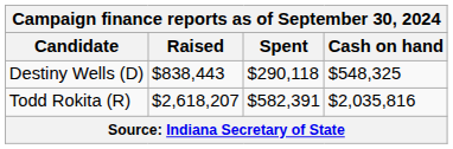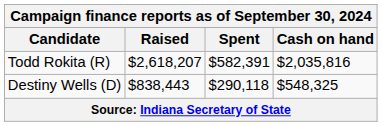 <table class="wikitable sortable">
 <tr>
 <th colspan=4>Campaign finance reports as of September 30, 2024</th>
 </tr>
 <tr style="text-align:center;">
 <th>Candidate</th>
 <th>Raised</th>
 <th>Spent</th>
 <th>Cash on hand</th>
 </tr>
 <tr>
+<td>Todd Rokita (R)</td>
+<td>$2,618,207</td>
+<td>$582,391</td>
+<td>$2,035,816</td>
+</tr>
+<tr>
 <td>Destiny Wells (D)</td>
 <td>$838,443</td>
 <td>$290,118</td>
 <td>$548,325</td>
 </tr>
 <tr>
-<td>Todd Rokita (R)</td>
-<td>$2,618,207</td>
-<td>$582,391</td>
-<td>$2,035,816</td>
-</tr>
-<tr>
 <th colspan="4"><small>Source: <a href='#'>Indiana Secretary of State</a></small></th>
 </tr>
 </table>
